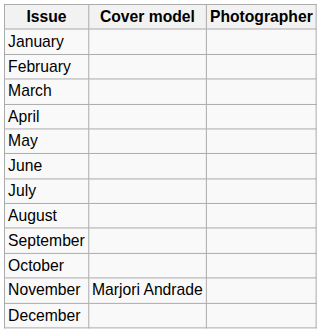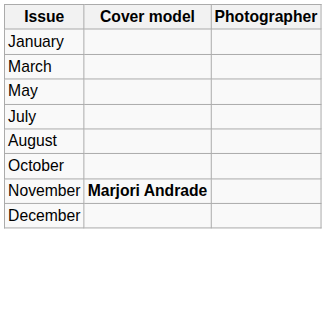 <table class="wikitable">
 <tr>
 <th>Issue</th>
 <th>Cover model</th>
 <th>Photographer</th>
 </tr>
 <tr>
 <td>January</td>
 <td></td>
 <td></td>
 </tr>
 <tr>
-<td>February</td>
-<td></td>
-<td></td>
-</tr>
-<tr>
 <td>March</td>
 <td></td>
 <td></td>
 </tr>
 <tr>
-<td>April</td>
-<td></td>
-<td></td>
-</tr>
-<tr>
 <td>May</td>
-<td></td>
-<td></td>
-</tr>
-<tr>
-<td>June</td>
 <td></td>
 <td></td>
 </tr>
 <tr>
 <td>July</td>
 <td></td>
 <td></td>
 </tr>
 <tr>
 <td>August</td>
 <td></td>
 <td></td>
 </tr>
 <tr>
-<td>September</td>
-<td></td>
-<td></td>
-</tr>
-<tr>
 <td>October</td>
 <td></td>
 <td></td>
 </tr>
 <tr>
 <td>November</td>
-<td>Marjori Andrade</td>
+<td><strong>Marjori Andrade</strong></td>
 <td></td>
 </tr>
 <tr>
 <td>December</td>
 <td></td>
 <td></td>
 </tr>
 </table>
